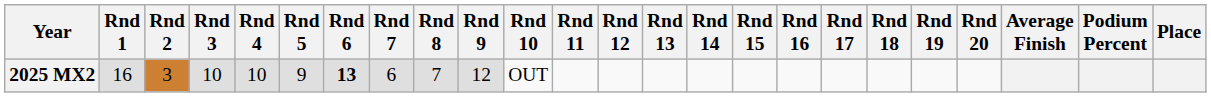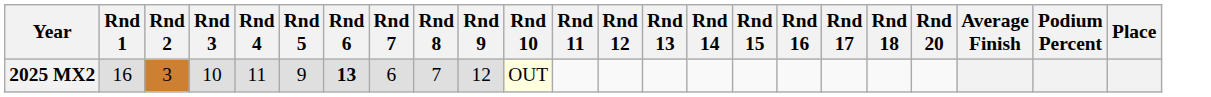 <table class="wikitable" style="font-size: 85%; text-align:center">
 <tr valign="top">
 <th valign="middle">Year</th>
 <th>Rnd<br>1</th>
 <th>Rnd<br>2</th>
 <th>Rnd<br>3</th>
 <th>Rnd<br>4</th>
 <th>Rnd<br>5</th>
 <th>Rnd<br>6</th>
 <th>Rnd<br>7</th>
 <th>Rnd<br>8</th>
 <th>Rnd<br>9</th>
 <th>Rnd<br>10</th>
 <th>Rnd<br>11</th>
 <th>Rnd<br>12</th>
 <th>Rnd<br>13</th>
 <th>Rnd<br>14</th>
 <th>Rnd<br>15</th>
 <th>Rnd<br>16</th>
 <th>Rnd<br>17</th>
 <th>Rnd<br>18</th>
-<th>Rnd<br>19</th>
 <th>Rnd<br>20</th>
 <th valign="middle">Average<br>Finish</th>
 <th valign="middle">Podium<br>Percent</th>
 <th valign="middle">Place</th>
 </tr>
 <tr>
 <th>2025 MX2</th>
 <td style="background:#dfdfdf;">16</td>
 <td style="background:#CD7F32;">3</td>
 <td style="background:#dfdfdf;">10</td>
-<td style="background:#dfdfdf;">10</td>
+<td style="background:#dfdfdf;">11</td>
 <td style="background:#dfdfdf;">9</td>
 <td style="background:#dfdfdf;"><strong>13</strong></td>
 <td style="background:#dfdfdf;">6</td>
 <td style="background:#dfdfdf;">7</td>
 <td style="background:#dfdfdf;">12</td>
-<td>OUT</td>
-<td></td>
+<td style="background: lightyellow;">OUT</td>
 <td></td>
 <td></td>
 <td></td>
 <td></td>
 <td></td>
 <td></td>
 <td></td>
 <td></td>
 <td></td>
 <th></th>
 <th></th>
 <th></th>
 </tr>
 </table>
